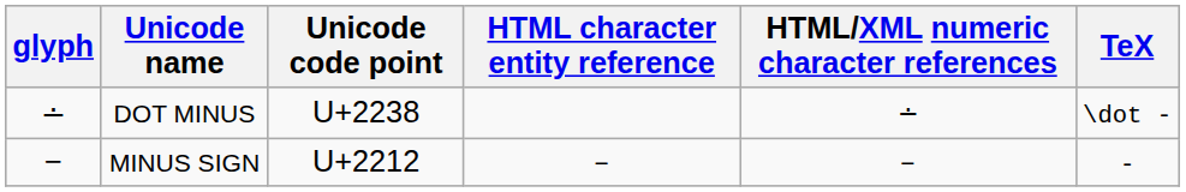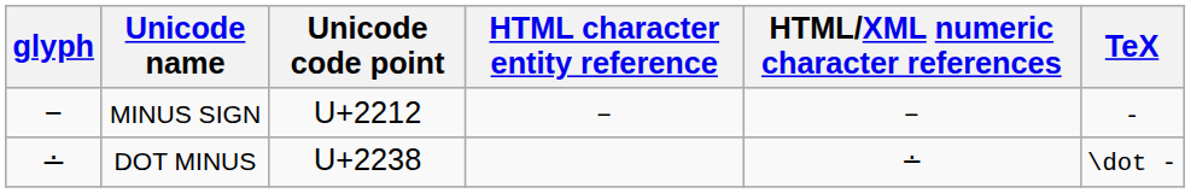 <table class="wikitable" style="text-align:center; width:70%">
 <tr>
 <th><a href='#'>glyph</a></th>
 <th><a href='#'>Unicode</a> name</th>
 <th>Unicode code point</th>
 <th><a href='#'>HTML character entity reference</a></th>
 <th>HTML/<a href='#'>XML</a> <a href='#'>numeric character references</a></th>
 <th><a href='#'>TeX</a></th>
 </tr>
 <tr>
+<td>−</td>
+<td><small>MINUS SIGN</small></td>
+<td>U+2212</td>
+<td><code>&minus;</code></td>
+<td><code>&#8722;</code></td>
+<td><code>-</code></td>
+</tr>
+<tr>
 <td>∸</td>
 <td><small>DOT MINUS</small></td>
 <td>U+2238</td>
 <td></td>
 <td><code>&#8760;</code></td>
 <td><code>\dot -</code></td>
 </tr>
-<tr>
-<td>−</td>
-<td><small>MINUS SIGN</small></td>
-<td>U+2212</td>
-<td><code>&minus;</code></td>
-<td><code>&#8722;</code></td>
-<td><code>-</code></td>
-</tr>
 </table>
